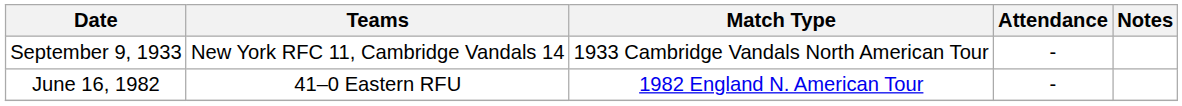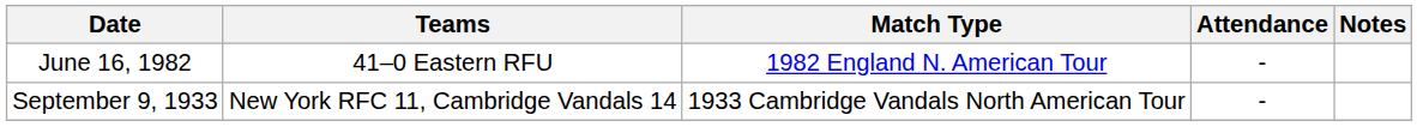 <table class="wikitable" align="center" style="margin-left:15px; text-align:center; background:#ffffff;">
 <tr>
 <th style="text-align:center;">Date</th>
 <th style="text-align:center;">Teams</th>
 <th style="text-align:center;">Match Type</th>
 <th style="text-align:center;">Attendance</th>
 <th style="text-align:center;">Notes</th>
 </tr>
 <tr>
+<td>June 16, 1982</td>
+<td><strong></strong> 41–0  Eastern RFU</td>
+<td><a href='#'>1982 England N. American Tour</a></td>
+<td>-</td>
+<td></td>
+</tr>
+<tr>
 <td>September 9, 1933</td>
 <td>New York RFC 11, Cambridge Vandals 14</td>
 <td>1933 Cambridge Vandals North American Tour</td>
 <td>-</td>
 <td></td>
 </tr>
 <tr>
-<td>June 16, 1982</td>
-<td><strong></strong> 41–0  Eastern RFU</td>
-<td><a href='#'>1982 England N. American Tour</a></td>
-<td>-</td>
-<td></td>
-</tr>
-<tr>
 </tr>
 </table>
